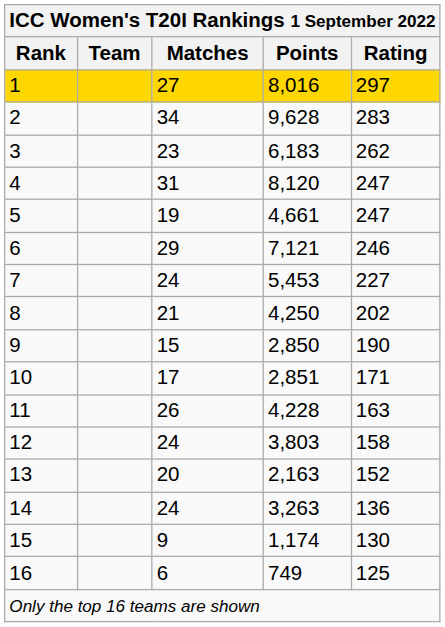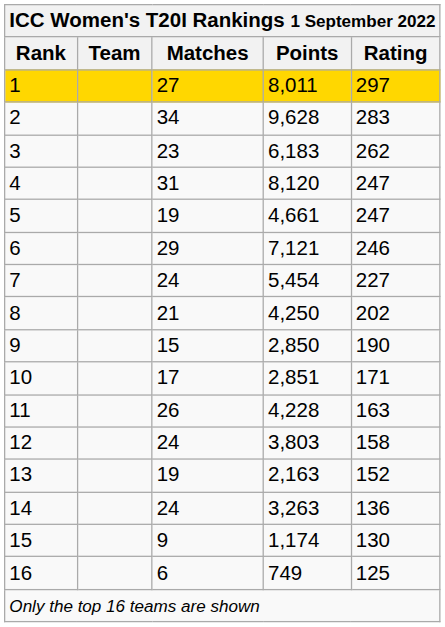 <table class="wikitable" stp;">
 <tr>
 <th colspan="5">ICC Women's T20I Rankings <small>1 September 2022</small></th>
 </tr>
 <tr>
 <th>Rank</th>
 <th>Team</th>
 <th>Matches</th>
 <th>Points</th>
 <th>Rating</th>
 </tr>
 <tr style="background:gold">
 <td>1</td>
 <td style="text-align:left;"></td>
 <td>27</td>
-<td>8,016</td>
+<td>8,011</td>
 <td>297</td>
 </tr>
 <tr>
 <td>2</td>
 <td style="text-align:left;"></td>
 <td>34</td>
 <td>9,628</td>
 <td>283</td>
 </tr>
 <tr>
 <td>3</td>
 <td style="text-align:left;"></td>
 <td>23</td>
 <td>6,183</td>
 <td>262</td>
 </tr>
 <tr>
 <td>4</td>
 <td style="text-align:left;"></td>
 <td>31</td>
 <td>8,120</td>
 <td>247</td>
 </tr>
 <tr>
 <td>5</td>
 <td style="text-align:left;"></td>
 <td>19</td>
 <td>4,661</td>
 <td>247</td>
 </tr>
 <tr>
 <td>6</td>
 <td style="text-align:left;"></td>
 <td>29</td>
 <td>7,121</td>
 <td>246</td>
 </tr>
 <tr>
 <td>7</td>
 <td style="text-align:left;"></td>
 <td>24</td>
-<td>5,453</td>
+<td>5,454</td>
 <td>227</td>
 </tr>
 <tr>
 <td>8</td>
 <td style="text-align:left;"></td>
 <td>21</td>
 <td>4,250</td>
 <td>202</td>
 </tr>
 <tr>
 <td>9</td>
 <td style="text-align:left;"></td>
 <td>15</td>
 <td>2,850</td>
 <td>190</td>
 </tr>
 <tr>
 <td>10</td>
 <td style="text-align:left;"></td>
 <td>17</td>
 <td>2,851</td>
 <td>171</td>
 </tr>
 <tr>
 <td>11</td>
 <td style="text-align:left;"></td>
 <td>26</td>
 <td>4,228</td>
 <td>163</td>
 </tr>
 <tr>
 <td>12</td>
 <td style="text-align:left;"></td>
 <td>24</td>
 <td>3,803</td>
 <td>158</td>
 </tr>
 <tr>
 <td>13</td>
 <td style="text-align:left;"></td>
-<td>20</td>
+<td>19</td>
 <td>2,163</td>
 <td>152</td>
 </tr>
 <tr>
 <td>14</td>
 <td style="text-align:left;"></td>
 <td>24</td>
 <td>3,263</td>
 <td>136</td>
 </tr>
 <tr>
 <td>15</td>
 <td style="text-align:left;"></td>
 <td>9</td>
 <td>1,174</td>
 <td>130</td>
 </tr>
 <tr>
 <td>16</td>
 <td style="text-align:left;"></td>
 <td>6</td>
 <td>749</td>
 <td>125</td>
 </tr>
 <tr>
 <td colspan="5"><small><em>Only the top 16 teams are shown</em></small></td>
 </tr>
 </table>
